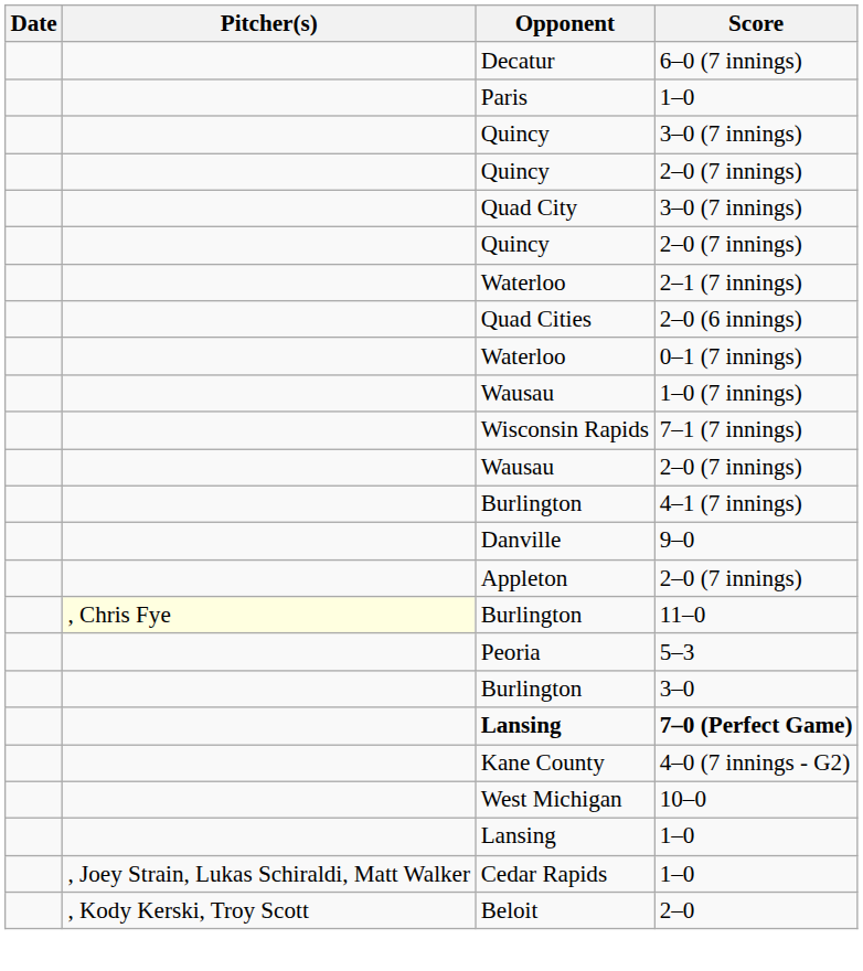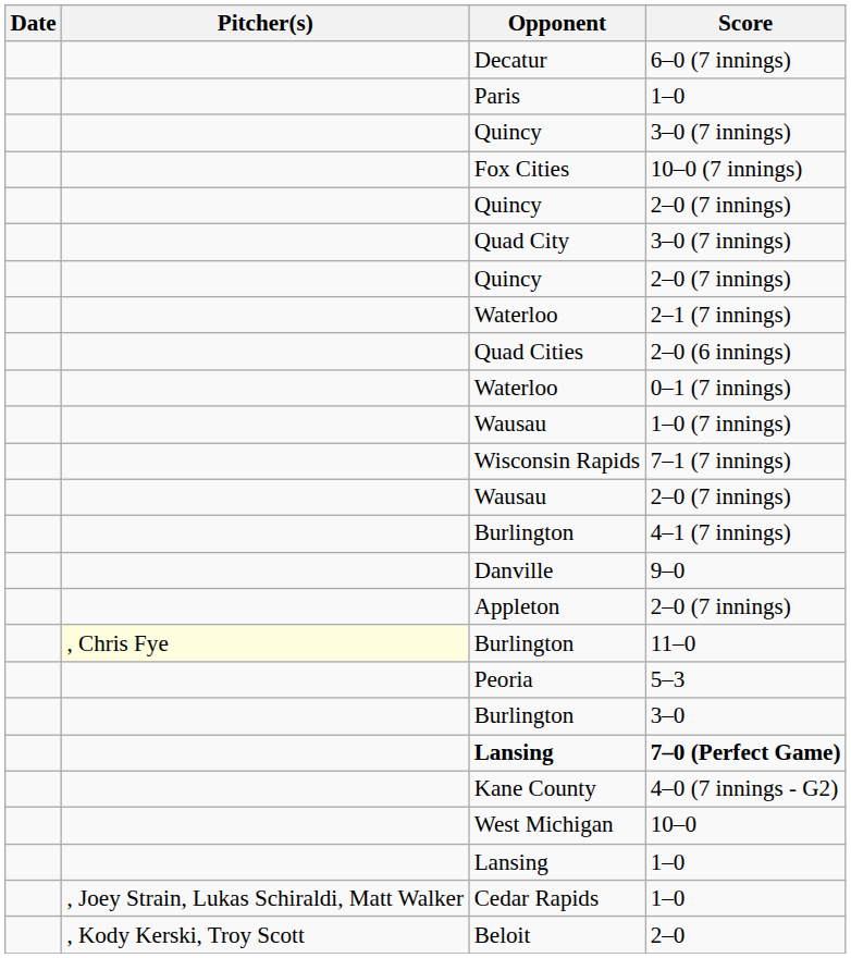 <table class="wikitable sortable">
 <tr>
 <th>Date</th>
 <th>Pitcher(s)</th>
 <th class=unsortable>Opponent</th>
 <th class=unsortable>Score</th>
 </tr>
 <tr>
 <td align=right></td>
 <td></td>
 <td>Decatur</td>
 <td>6–0 (7 innings)</td>
 </tr>
 <tr>
 <td align=right></td>
 <td></td>
 <td>Paris</td>
 <td>1–0</td>
 </tr>
 <tr>
 <td align=right></td>
 <td></td>
 <td>Quincy</td>
 <td>3–0 (7 innings)</td>
+</tr>
+<tr>
+<td align=right></td>
+<td></td>
+<td>Fox Cities</td>
+<td>10–0 (7 innings)</td>
 </tr>
 <tr>
 <td align=right></td>
 <td></td>
 <td>Quincy</td>
 <td>2–0 (7 innings)</td>
 </tr>
 <tr>
 <td align=right></td>
 <td></td>
 <td>Quad City</td>
 <td>3–0 (7 innings)</td>
 </tr>
 <tr>
 <td align=right></td>
 <td></td>
 <td>Quincy</td>
 <td>2–0 (7 innings)</td>
 </tr>
 <tr>
 <td align=right></td>
 <td></td>
 <td>Waterloo</td>
 <td>2–1 (7 innings)</td>
 </tr>
 <tr>
 <td align=right></td>
 <td></td>
 <td>Quad Cities</td>
 <td>2–0 (6 innings)</td>
 </tr>
 <tr>
 <td align=right></td>
 <td></td>
 <td>Waterloo</td>
 <td>0–1 (7 innings)</td>
 </tr>
 <tr>
 <td align=right></td>
 <td></td>
 <td>Wausau</td>
 <td>1–0 (7 innings)</td>
 </tr>
 <tr>
 <td align=right></td>
 <td></td>
 <td>Wisconsin Rapids</td>
 <td>7–1 (7 innings)</td>
 </tr>
 <tr>
 <td align=right></td>
 <td></td>
 <td>Wausau</td>
 <td>2–0 (7 innings)</td>
 </tr>
 <tr>
 <td align=right></td>
 <td></td>
 <td>Burlington</td>
 <td>4–1 (7 innings)</td>
 </tr>
 <tr>
 <td align=right></td>
 <td></td>
 <td>Danville</td>
 <td>9–0</td>
 </tr>
 <tr>
 <td align=right></td>
 <td></td>
 <td>Appleton</td>
 <td>2–0 (7 innings)</td>
 </tr>
 <tr>
 <td align=right></td>
 <td style="background: lightyellow;">, Chris Fye</td>
 <td>Burlington</td>
 <td>11–0</td>
 </tr>
 <tr>
 <td align=right></td>
 <td></td>
 <td>Peoria</td>
 <td>5–3</td>
 </tr>
 <tr>
 <td align=right></td>
 <td></td>
 <td>Burlington</td>
 <td>3–0</td>
 </tr>
 <tr>
 <td align=right><strong></strong></td>
 <td><strong></strong></td>
 <td><strong>Lansing</strong></td>
 <td><strong>7–0 (Perfect Game)</strong></td>
 </tr>
 <tr>
 <td align=right></td>
 <td></td>
 <td>Kane County</td>
 <td>4–0 (7 innings - G2)</td>
 </tr>
 <tr>
 <td align=right></td>
 <td></td>
 <td>West Michigan</td>
 <td>10–0</td>
 </tr>
 <tr>
 <td align=right></td>
 <td></td>
 <td>Lansing</td>
 <td>1–0 </td>
 </tr>
 <tr>
 <td align=right></td>
 <td>, Joey Strain, Lukas Schiraldi, Matt Walker</td>
 <td>Cedar Rapids</td>
 <td>1–0</td>
 </tr>
 <tr>
 <td align=right></td>
 <td>, Kody Kerski, Troy Scott</td>
 <td>Beloit</td>
 <td>2–0</td>
 </tr>
 </table>
